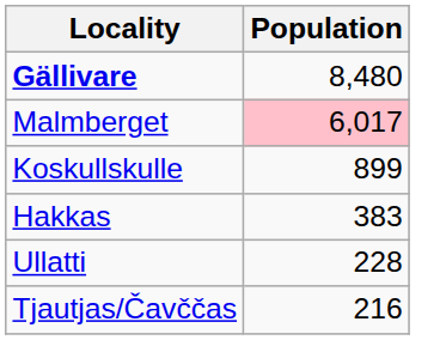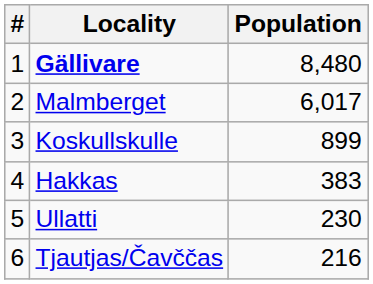 <table class="wikitable">
 <tr>
+<th>#</th>
 <th>Locality</th>
 <th>Population</th>
 </tr>
 <tr>
+<td>1</td>
 <td><strong><a href='#'>Gällivare</a></strong></td>
 <td align="right">8,480</td>
 </tr>
 <tr>
+<td>2</td>
 <td><a href='#'>Malmberget</a></td>
-<td align="right" style="background: pink;">6,017</td>
+<td align="right">6,017</td>
 </tr>
 <tr>
+<td>3</td>
 <td><a href='#'>Koskullskulle</a></td>
 <td align="right">899</td>
 </tr>
 <tr>
+<td>4</td>
 <td><a href='#'>Hakkas</a></td>
 <td align="right">383</td>
 </tr>
 <tr>
+<td>5</td>
 <td><a href='#'>Ullatti</a></td>
-<td align="right">228</td>
+<td align="right">230</td>
 </tr>
 <tr>
+<td>6</td>
 <td><a href='#'>Tjautjas/Čavččas</a></td>
 <td align="right">216</td>
 </tr>
 </table>
